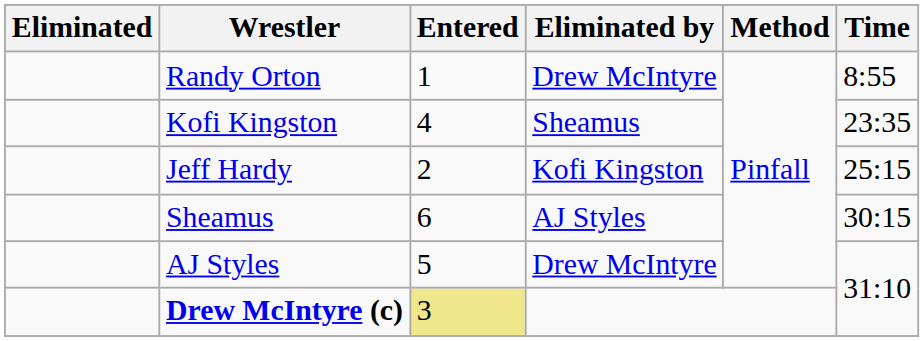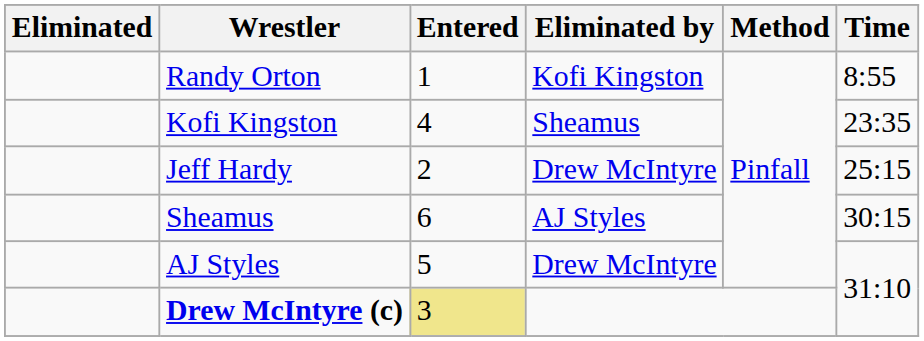 <table class="wikitable sortable">
 <tr>
 <th>Eliminated</th>
 <th>Wrestler</th>
 <th>Entered</th>
 <th>Eliminated by</th>
 <th>Method</th>
 <th>Time</th>
 </tr>
 <tr>
 <td></td>
 <td><a href='#'>Randy Orton</a></td>
 <td>1</td>
-<td><a href='#'>Drew McIntyre</a></td>
+<td><a href='#'>Kofi Kingston</a></td>
 <td rowspan=5><a href='#'>Pinfall</a></td>
 <td>8:55</td>
 </tr>
 <tr>
 <td></td>
 <td><a href='#'>Kofi Kingston</a></td>
 <td>4</td>
 <td><a href='#'>Sheamus</a></td>
 <td>23:35</td>
 </tr>
 <tr>
 <td></td>
 <td><a href='#'>Jeff Hardy</a></td>
 <td>2</td>
-<td><a href='#'>Kofi Kingston</a></td>
+<td><a href='#'>Drew McIntyre</a></td>
 <td>25:15</td>
 </tr>
 <tr>
 <td></td>
 <td><a href='#'>Sheamus</a></td>
 <td>6</td>
 <td><a href='#'>AJ Styles</a></td>
 <td>30:15</td>
 </tr>
 <tr>
 <td></td>
 <td><a href='#'>AJ Styles</a></td>
 <td>5</td>
 <td><a href='#'>Drew McIntyre</a></td>
 <td rowspan=2>31:10</td>
 </tr>
 <tr>
 <td></td>
 <td><strong><a href='#'>Drew McIntyre</a> (c)</strong></td>
 <td style="background: khaki;">3</td>
 <td colspan="2"></td>
 </tr>
 </table>
